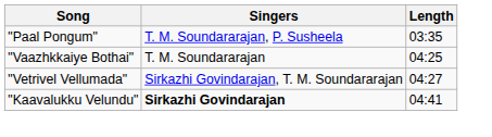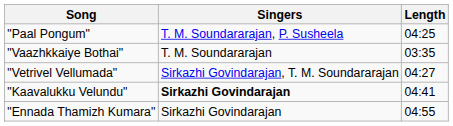 <table class="wikitable" style="font-size:95%;">
 <tr>
 <th>Song</th>
 <th>Singers</th>
 <th>Length</th>
 </tr>
 <tr>
 <td>"Paal Pongum"</td>
 <td><a href='#'>T. M. Soundararajan</a>, <a href='#'>P. Susheela</a></td>
-<td>03:35</td>
+<td>04:25</td>
 </tr>
 <tr>
 <td>"Vaazhkkaiye Bothai"</td>
 <td>T. M. Soundararajan</td>
-<td>04:25</td>
+<td>03:35</td>
 </tr>
 <tr>
 <td>"Vetrivel Vellumada"</td>
 <td><a href='#'>Sirkazhi Govindarajan</a>, T. M. Soundararajan</td>
 <td>04:27</td>
 </tr>
 <tr>
 <td>"Kaavalukku Velundu"</td>
 <td><strong>Sirkazhi Govindarajan</strong></td>
 <td>04:41</td>
 </tr>
+<tr>
+<td>"Ennada Thamizh Kumara"</td>
+<td>Sirkazhi Govindarajan</td>
+<td>04:55</td>
+</tr>
 </table>
